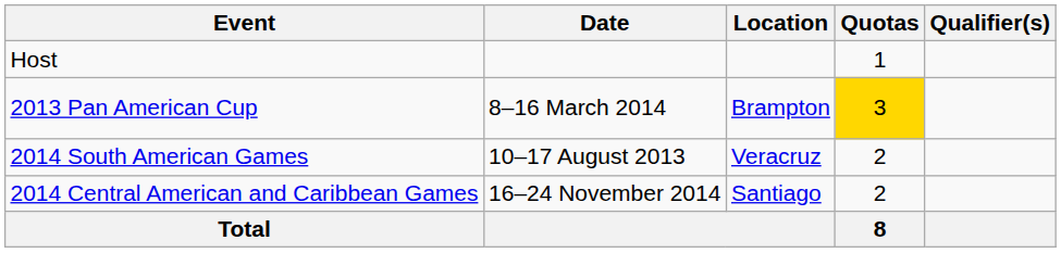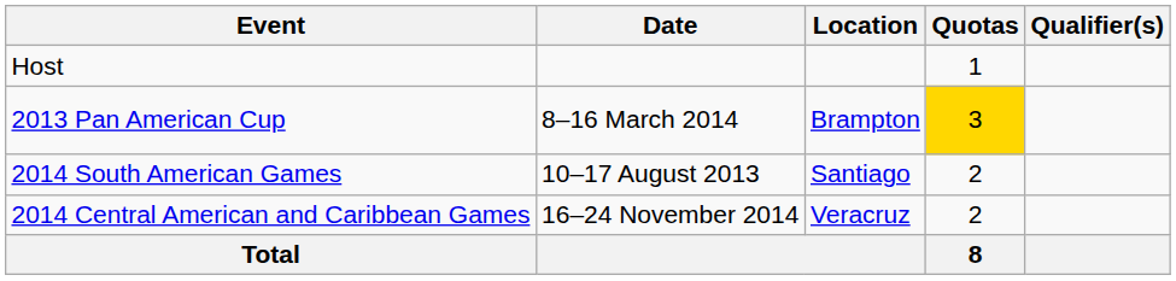 <table class="wikitable">
 <tr>
 <th>Event</th>
 <th>Date</th>
 <th>Location</th>
 <th>Quotas</th>
 <th>Qualifier(s)</th>
 </tr>
 <tr>
 <td>Host</td>
 <td></td>
 <td></td>
 <td align=center>1</td>
 <td></td>
 </tr>
 <tr>
 <td><a href='#'>2013 Pan American Cup</a></td>
 <td>8–16 March 2014</td>
 <td> <a href='#'>Brampton</a></td>
 <td align=center style="background: gold;">3</td>
 <td><br><br></td>
 </tr>
 <tr>
 <td><a href='#'>2014 South American Games</a></td>
 <td>10–17 August 2013</td>
-<td> <a href='#'>Veracruz</a></td>
+<td> <a href='#'>Santiago</a></td>
 <td align=center>2</td>
 <td><br></td>
 </tr>
 <tr>
 <td><a href='#'>2014 Central American and Caribbean Games</a></td>
 <td>16–24 November 2014</td>
-<td> <a href='#'>Santiago</a></td>
+<td> <a href='#'>Veracruz</a></td>
 <td align=center>2</td>
 <td><br></td>
 </tr>
 <tr>
 <th>Total</th>
 <th colspan="2"></th>
 <th>8</th>
 <th></th>
 </tr>
 </table>
